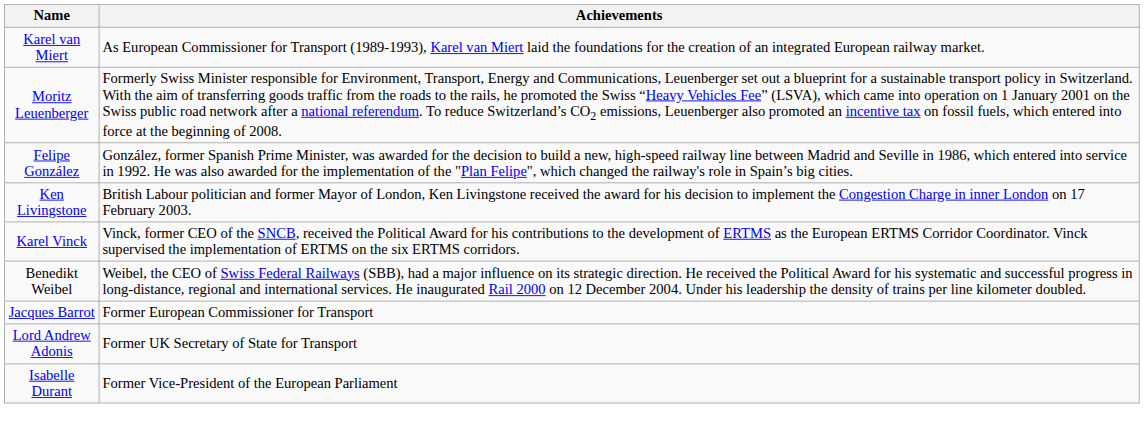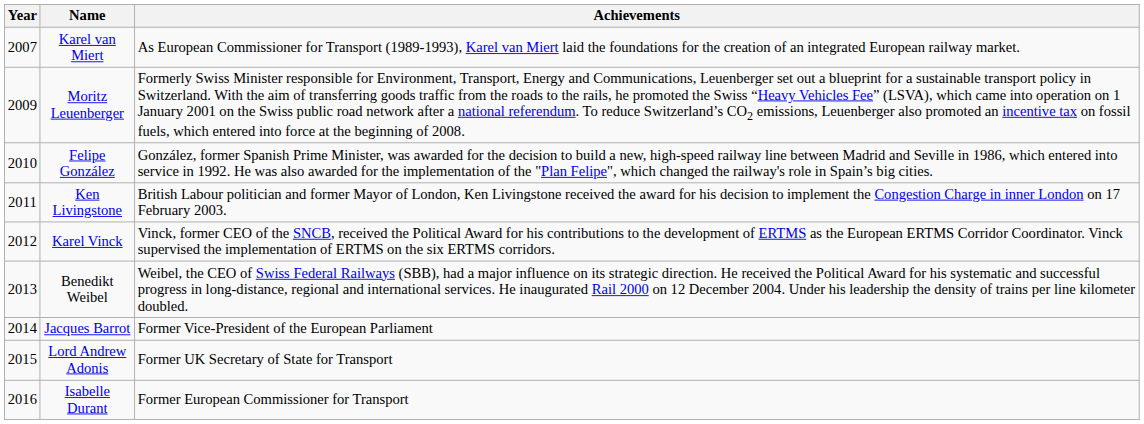 <table class="wikitable">
 <tr>
+<th><strong>Year</strong></th>
 <th><strong>Name</strong></th>
 <th><strong>Achievements</strong></th>
 </tr>
 <tr>
+<td align="center">2007</td>
 <td align="center"><a href='#'>Karel van Miert</a></td>
 <td>As European Commissioner for Transport (1989-1993), <a href='#'>Karel van Miert</a> laid the foundations for the creation of an integrated European railway market.</td>
 </tr>
 <tr>
+<td align="center">2009</td>
 <td align="center"><a href='#'>Moritz Leuenberger</a></td>
 <td>Formerly Swiss Minister responsible for Environment, Transport, Energy and Communications, Leuenberger set out a blueprint for a sustainable transport policy in Switzerland. With the aim of transferring goods traffic from the roads to the rails, he promoted the Swiss “<a href='#'>Heavy Vehicles Fee</a>” (LSVA), which came into operation on 1 January 2001 on the Swiss public road network after a <a href='#'>national referendum</a>. To reduce Switzerland’s CO<sub>2</sub> emissions, Leuenberger also promoted an <a href='#'>incentive tax</a> on fossil fuels, which entered into force at the beginning of 2008.</td>
 </tr>
 <tr>
+<td align="center">2010</td>
 <td align="center"><a href='#'>Felipe González</a></td>
 <td>González, former Spanish Prime Minister, was awarded for the decision to build a new, high-speed railway line between Madrid and Seville in 1986, which entered into service in 1992. He was also awarded for the implementation of the "<a href='#'>Plan Felipe</a>", which changed the railway's  role in Spain’s big cities.</td>
 </tr>
 <tr>
+<td align="center">2011</td>
 <td align="center"><a href='#'>Ken Livingstone</a></td>
 <td>British Labour politician and former Mayor of London, Ken Livingstone received the award for his decision to implement the <a href='#'>Congestion Charge in inner London</a> on 17 February 2003.</td>
 </tr>
 <tr>
+<td align="center">2012</td>
 <td align="center"><a href='#'>Karel Vinck</a></td>
 <td>Vinck, former CEO of the <a href='#'>SNCB</a>, received the Political Award for his contributions to the development of <a href='#'>ERTMS</a> as the European ERTMS Corridor Coordinator. Vinck supervised the implementation of ERTMS on the six ERTMS corridors.</td>
 </tr>
 <tr>
+<td align="center">2013</td>
 <td align="center">Benedikt Weibel</td>
 <td>Weibel, the CEO of <a href='#'>Swiss Federal Railways</a> (SBB), had a major influence on its strategic direction. He received the Political Award for his systematic and successful progress in long-distance, regional and international services. He inaugurated <a href='#'>Rail 2000</a> on 12 December 2004. Under his leadership the density of trains per line kilometer doubled.</td>
 </tr>
 <tr>
+<td align="center">2014</td>
 <td align="center"><a href='#'>Jacques Barrot</a></td>
-<td>Former European Commissioner for Transport</td>
+<td>Former Vice-President of the European Parliament</td>
 </tr>
 <tr>
+<td align="center">2015</td>
 <td align="center"><a href='#'>Lord Andrew Adonis</a></td>
 <td>Former UK Secretary of State for Transport</td>
 </tr>
 <tr>
+<td align="center">2016</td>
 <td align="center"><a href='#'>Isabelle Durant</a></td>
-<td>Former Vice-President of the European Parliament</td>
+<td>Former European Commissioner for Transport</td>
 </tr>
 </table>
